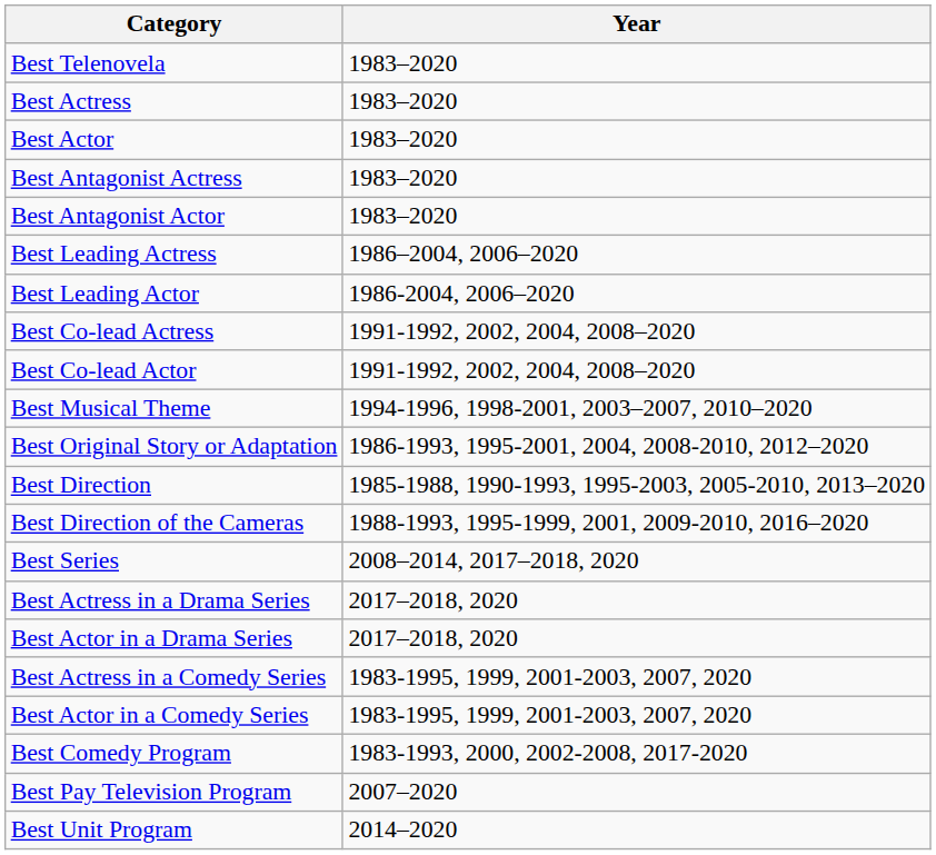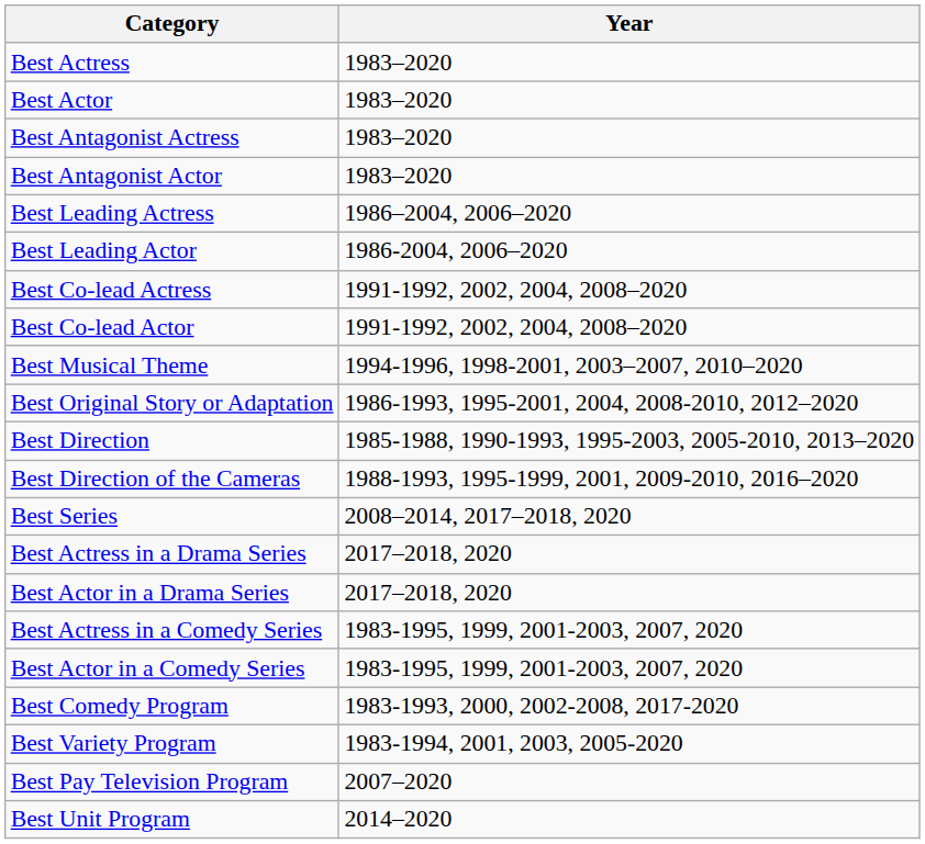 <table class="wikitable">
 <tr>
 <th>Category</th>
 <th>Year</th>
-</tr>
-<tr>
-<td><a href='#'>Best Telenovela</a></td>
-<td>1983–2020</td>
 </tr>
 <tr>
 <td><a href='#'>Best Actress</a></td>
 <td>1983–2020</td>
 </tr>
 <tr>
 <td><a href='#'>Best Actor</a></td>
 <td>1983–2020</td>
 </tr>
 <tr>
 <td><a href='#'>Best Antagonist Actress</a></td>
 <td>1983–2020</td>
 </tr>
 <tr>
 <td><a href='#'>Best Antagonist Actor</a></td>
 <td>1983–2020</td>
 </tr>
 <tr>
 <td><a href='#'>Best Leading Actress</a></td>
 <td>1986–2004, 2006–2020</td>
 </tr>
 <tr>
 <td><a href='#'>Best Leading Actor</a></td>
 <td>1986-2004, 2006–2020</td>
 </tr>
 <tr>
 <td><a href='#'>Best Co-lead Actress</a></td>
 <td>1991-1992, 2002, 2004, 2008–2020</td>
 </tr>
 <tr>
 <td><a href='#'>Best Co-lead Actor</a></td>
 <td>1991-1992, 2002, 2004, 2008–2020</td>
 </tr>
 <tr>
 <td><a href='#'>Best Musical Theme</a></td>
 <td>1994-1996, 1998-2001, 2003–2007, 2010–2020</td>
 </tr>
 <tr>
 <td><a href='#'>Best Original Story or Adaptation</a></td>
 <td>1986-1993, 1995-2001, 2004, 2008-2010, 2012–2020</td>
 </tr>
 <tr>
 <td><a href='#'>Best Direction</a></td>
 <td>1985-1988, 1990-1993, 1995-2003, 2005-2010, 2013–2020</td>
 </tr>
 <tr>
 <td><a href='#'>Best Direction of the Cameras</a></td>
 <td>1988-1993, 1995-1999, 2001, 2009-2010, 2016–2020</td>
 </tr>
 <tr>
 <td><a href='#'>Best Series</a></td>
 <td>2008–2014, 2017–2018, 2020</td>
 </tr>
 <tr>
 <td><a href='#'>Best Actress in a Drama Series</a></td>
 <td>2017–2018, 2020</td>
 </tr>
 <tr>
 <td><a href='#'>Best Actor in a Drama Series</a></td>
 <td>2017–2018, 2020</td>
 </tr>
 <tr>
 <td><a href='#'>Best Actress in a Comedy Series</a></td>
 <td>1983-1995, 1999, 2001-2003, 2007, 2020</td>
 </tr>
 <tr>
 <td><a href='#'>Best Actor in a Comedy Series</a></td>
 <td>1983-1995, 1999, 2001-2003, 2007, 2020</td>
 </tr>
 <tr>
 <td><a href='#'>Best Comedy Program</a></td>
 <td>1983-1993, 2000, 2002-2008, 2017-2020</td>
 </tr>
 <tr>
+<td><a href='#'>Best Variety Program</a></td>
+<td>1983-1994, 2001, 2003, 2005-2020</td>
+</tr>
+<tr>
 <td><a href='#'>Best Pay Television Program</a></td>
 <td>2007–2020</td>
 </tr>
 <tr>
 <td><a href='#'>Best Unit Program</a></td>
 <td>2014–2020</td>
 </tr>
 </table>
